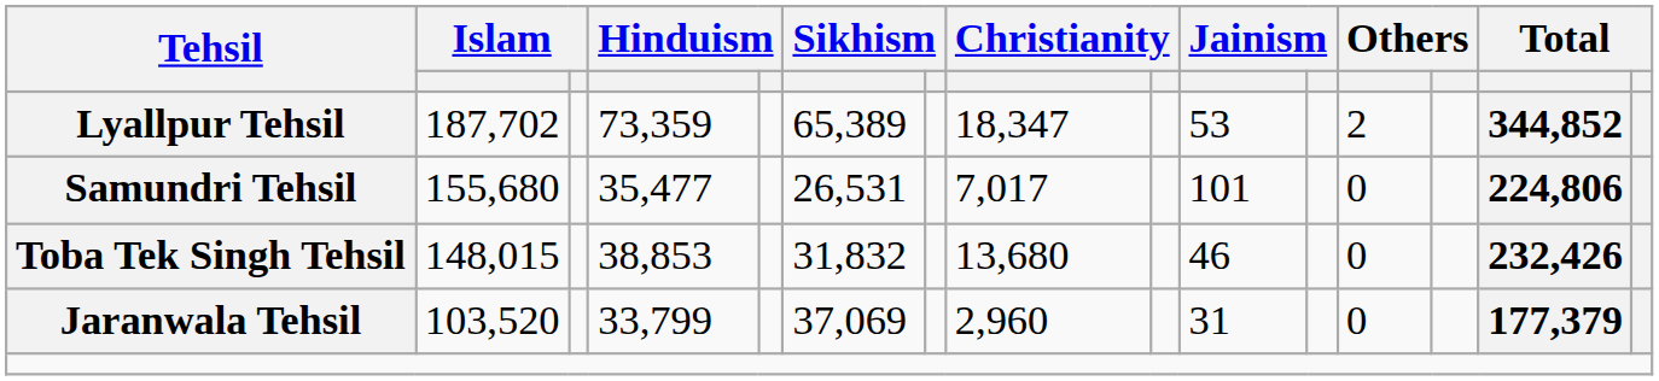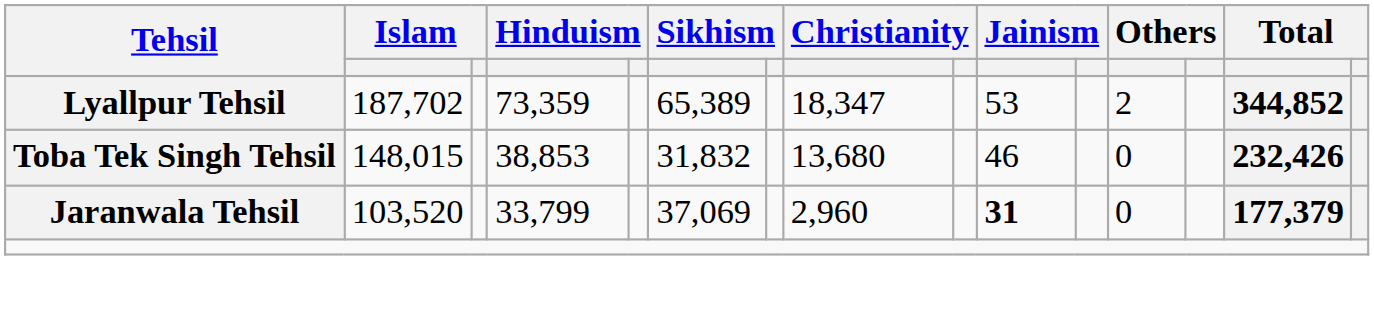 <table class="wikitable sortable">
 <tr>
 <th rowspan="2"><a href='#'>Tehsil</a></th>
 <th colspan="2"><a href='#'>Islam</a> </th>
 <th colspan="2"><a href='#'>Hinduism</a> </th>
 <th colspan="2"><a href='#'>Sikhism</a> </th>
 <th colspan="2"><a href='#'>Christianity</a> </th>
 <th colspan="2"><a href='#'>Jainism</a> </th>
 <th colspan="2">Others</th>
 <th colspan="2">Total</th>
 </tr>
 <tr>
 <th><a href='#'></a></th>
 <th></th>
 <th></th>
 <th></th>
 <th></th>
 <th></th>
 <th></th>
 <th></th>
 <th></th>
 <th></th>
 <th></th>
 <th></th>
 <th></th>
 <th></th>
 </tr>
 <tr>
 <th>Lyallpur Tehsil</th>
 <td>187,702</td>
 <td></td>
 <td>73,359</td>
 <td></td>
 <td>65,389</td>
 <td></td>
 <td>18,347</td>
 <td></td>
 <td>53</td>
 <td></td>
 <td>2</td>
 <td></td>
 <th>344,852</th>
 <th></th>
 </tr>
 <tr>
-<th>Samundri Tehsil</th>
-<td>155,680</td>
-<td></td>
-<td>35,477</td>
-<td></td>
-<td>26,531</td>
-<td></td>
-<td>7,017</td>
-<td></td>
-<td>101</td>
-<td></td>
-<td>0</td>
-<td></td>
-<th>224,806</th>
-<th></th>
-</tr>
-<tr>
 <th>Toba Tek Singh Tehsil</th>
 <td>148,015</td>
 <td></td>
 <td>38,853</td>
 <td></td>
 <td>31,832</td>
 <td></td>
 <td>13,680</td>
 <td></td>
 <td>46</td>
 <td></td>
 <td>0</td>
 <td></td>
 <th>232,426</th>
 <th></th>
 </tr>
 <tr>
 <th>Jaranwala Tehsil</th>
 <td>103,520</td>
 <td></td>
 <td>33,799</td>
 <td></td>
 <td>37,069</td>
 <td></td>
 <td>2,960</td>
 <td></td>
-<td>31</td>
+<td><strong>31</strong></td>
 <td></td>
 <td>0</td>
 <td></td>
 <th>177,379</th>
 <th></th>
 </tr>
 <tr class="sortbottom">
 <td colspan="15"></td>
 </tr>
 </table>
